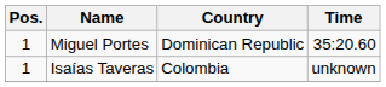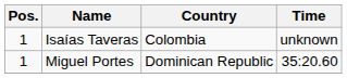 <table class="wikitable sortable">
 <tr>
 <th>Pos.</th>
 <th>Name</th>
 <th>Country</th>
 <th>Time</th>
 </tr>
 <tr>
 <td align="center">1</td>
+<td>Isaías Taveras</td>
+<td>Colombia</td>
+<td align="right">unknown</td>
+</tr>
+<tr>
+<td align="center">1</td>
 <td>Miguel Portes</td>
 <td>Dominican Republic</td>
 <td align="right">35:20.60</td>
 </tr>
 <tr>
-<td align="center">1</td>
-<td>Isaías Taveras</td>
-<td>Colombia</td>
-<td align="right">unknown</td>
-</tr>
-<tr>
 </tr>
 </table>
